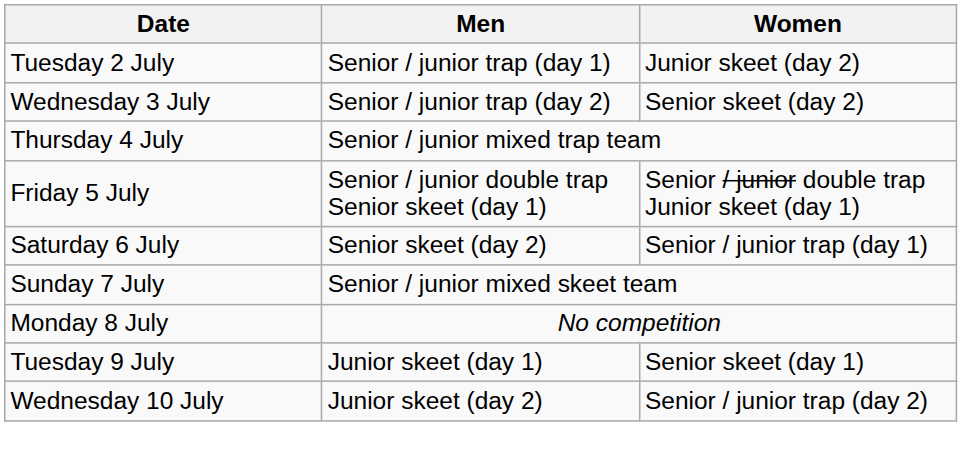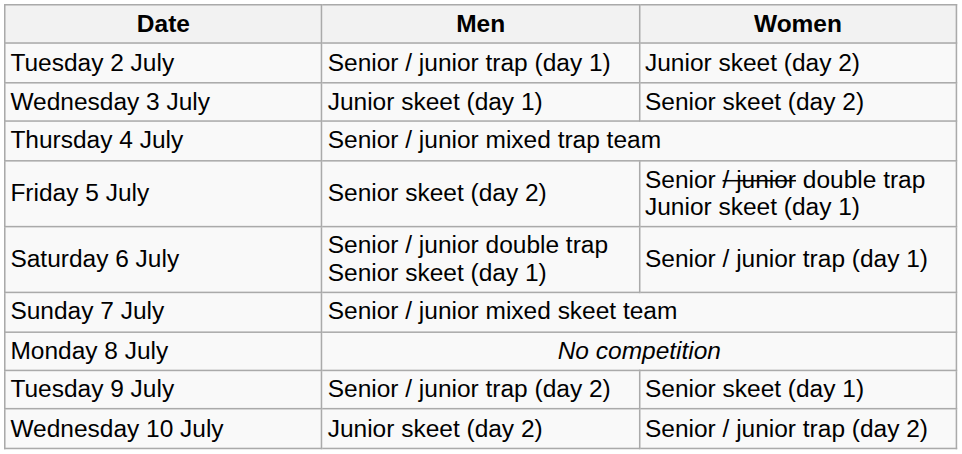 <table class="wikitable">
 <tr>
 <th style="width: 200px">Date</th>
 <th style="width: 200px">Men</th>
 <th style="width: 200px">Women</th>
 </tr>
 <tr>
 <td>Tuesday 2 July</td>
 <td>Senior / junior trap (day 1)</td>
 <td>Junior skeet (day 2)</td>
 </tr>
 <tr>
 <td>Wednesday 3 July</td>
-<td>Senior / junior trap (day 2)</td>
+<td>Junior skeet (day 1)</td>
 <td>Senior skeet (day 2)</td>
 </tr>
 <tr>
 <td>Thursday 4 July</td>
 <td colspan=2>Senior / junior mixed trap team</td>
 </tr>
 <tr>
 <td>Friday 5 July</td>
-<td>Senior / junior double trap<br>Senior skeet (day 1)</td>
+<td>Senior skeet (day 2)</td>
 <td>Senior <s>/ junior</s> double trap<br>Junior skeet (day 1)</td>
 </tr>
 <tr>
 <td>Saturday 6 July</td>
-<td>Senior skeet (day 2)</td>
+<td>Senior / junior double trap<br>Senior skeet (day 1)</td>
 <td>Senior / junior trap (day 1)</td>
 </tr>
 <tr>
 <td>Sunday 7 July</td>
 <td colspan=2>Senior / junior mixed skeet team</td>
 </tr>
 <tr>
 <td>Monday 8 July</td>
 <td colspan=2 align="center"><em>No competition</em></td>
 </tr>
 <tr>
 <td>Tuesday 9 July</td>
-<td>Junior skeet (day 1)</td>
+<td>Senior / junior trap (day 2)</td>
 <td>Senior skeet (day 1)</td>
 </tr>
 <tr>
 <td>Wednesday 10 July</td>
 <td>Junior skeet (day 2)</td>
 <td>Senior / junior trap (day 2)</td>
 </tr>
 </table>
